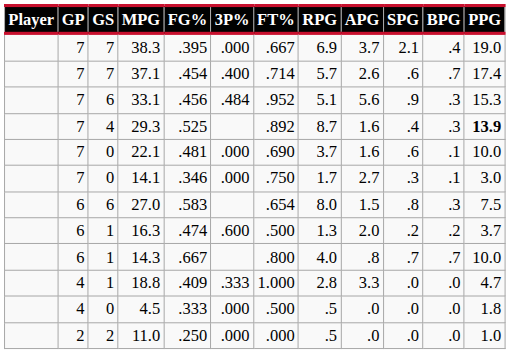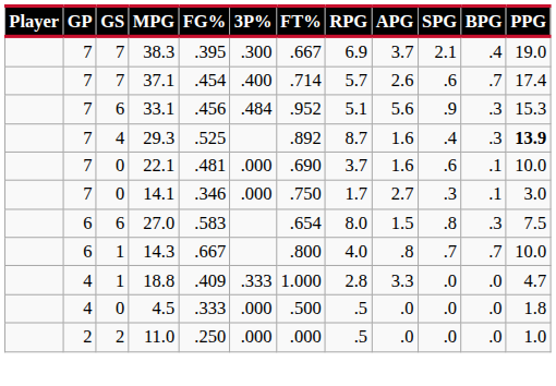 <table class="wikitable sortable" style="text-align:right;">
 <tr>
 <th style="background:#010101; color:#FFFFFF; border-top:#C8102E 3px solid; border-bottom:#C8102E 3px solid;">Player</th>
 <th style="background:#010101; color:#FFFFFF; border-top:#C8102E 3px solid; border-bottom:#C8102E 3px solid;">GP</th>
 <th style="background:#010101; color:#FFFFFF; border-top:#C8102E 3px solid; border-bottom:#C8102E 3px solid;">GS</th>
 <th style="background:#010101; color:#FFFFFF; border-top:#C8102E 3px solid; border-bottom:#C8102E 3px solid;">MPG</th>
 <th style="background:#010101; color:#FFFFFF; border-top:#C8102E 3px solid; border-bottom:#C8102E 3px solid;">FG%</th>
 <th style="background:#010101; color:#FFFFFF; border-top:#C8102E 3px solid; border-bottom:#C8102E 3px solid;">3P%</th>
 <th style="background:#010101; color:#FFFFFF; border-top:#C8102E 3px solid; border-bottom:#C8102E 3px solid;">FT%</th>
 <th style="background:#010101; color:#FFFFFF; border-top:#C8102E 3px solid; border-bottom:#C8102E 3px solid;">RPG</th>
 <th style="background:#010101; color:#FFFFFF; border-top:#C8102E 3px solid; border-bottom:#C8102E 3px solid;">APG</th>
 <th style="background:#010101; color:#FFFFFF; border-top:#C8102E 3px solid; border-bottom:#C8102E 3px solid;">SPG</th>
 <th style="background:#010101; color:#FFFFFF; border-top:#C8102E 3px solid; border-bottom:#C8102E 3px solid;">BPG</th>
 <th style="background:#010101; color:#FFFFFF; border-top:#C8102E 3px solid; border-bottom:#C8102E 3px solid;">PPG</th>
 </tr>
 <tr>
 <td style="text-align:left;"></td>
 <td>7</td>
 <td>7</td>
 <td>38.3</td>
 <td>.395</td>
-<td>.000</td>
+<td>.300</td>
 <td>.667</td>
 <td>6.9</td>
 <td>3.7</td>
 <td>2.1</td>
 <td>.4</td>
 <td>19.0</td>
 </tr>
 <tr>
 <td style="text-align:left;"></td>
 <td>7</td>
 <td>7</td>
 <td>37.1</td>
 <td>.454</td>
 <td>.400</td>
 <td>.714</td>
 <td>5.7</td>
 <td>2.6</td>
 <td>.6</td>
 <td>.7</td>
 <td>17.4</td>
 </tr>
 <tr>
 <td style="text-align:left;"></td>
 <td>7</td>
 <td>6</td>
 <td>33.1</td>
 <td>.456</td>
 <td>.484</td>
 <td>.952</td>
 <td>5.1</td>
 <td>5.6</td>
 <td>.9</td>
 <td>.3</td>
 <td>15.3</td>
 </tr>
 <tr>
 <td style="text-align:left;"></td>
 <td>7</td>
 <td>4</td>
 <td>29.3</td>
 <td>.525</td>
 <td></td>
 <td>.892</td>
 <td>8.7</td>
 <td>1.6</td>
 <td>.4</td>
 <td>.3</td>
 <td><strong>13.9</strong></td>
 </tr>
 <tr>
 <td style="text-align:left;"></td>
 <td>7</td>
 <td>0</td>
 <td>22.1</td>
 <td>.481</td>
 <td>.000</td>
 <td>.690</td>
 <td>3.7</td>
 <td>1.6</td>
 <td>.6</td>
 <td>.1</td>
 <td>10.0</td>
 </tr>
 <tr>
 <td style="text-align:left;"></td>
 <td>7</td>
 <td>0</td>
 <td>14.1</td>
 <td>.346</td>
 <td>.000</td>
 <td>.750</td>
 <td>1.7</td>
 <td>2.7</td>
 <td>.3</td>
 <td>.1</td>
 <td>3.0</td>
 </tr>
 <tr>
 <td style="text-align:left;"></td>
 <td>6</td>
 <td>6</td>
 <td>27.0</td>
 <td>.583</td>
 <td></td>
 <td>.654</td>
 <td>8.0</td>
 <td>1.5</td>
 <td>.8</td>
 <td>.3</td>
 <td>7.5</td>
 </tr>
 <tr>
 <td style="text-align:left;"></td>
 <td>6</td>
 <td>1</td>
-<td>16.3</td>
-<td>.474</td>
-<td>.600</td>
-<td>.500</td>
-<td>1.3</td>
-<td>2.0</td>
-<td>.2</td>
-<td>.2</td>
-<td>3.7</td>
-</tr>
-<tr>
-<td style="text-align:left;"></td>
-<td>6</td>
-<td>1</td>
 <td>14.3</td>
 <td>.667</td>
 <td></td>
 <td>.800</td>
 <td>4.0</td>
 <td>.8</td>
 <td>.7</td>
 <td>.7</td>
 <td>10.0</td>
 </tr>
 <tr>
 <td style="text-align:left;"></td>
 <td>4</td>
 <td>1</td>
 <td>18.8</td>
 <td>.409</td>
 <td>.333</td>
 <td>1.000</td>
 <td>2.8</td>
 <td>3.3</td>
 <td>.0</td>
 <td>.0</td>
 <td>4.7</td>
 </tr>
 <tr>
 <td style="text-align:left;"></td>
 <td>4</td>
 <td>0</td>
 <td>4.5</td>
 <td>.333</td>
 <td>.000</td>
 <td>.500</td>
 <td>.5</td>
 <td>.0</td>
 <td>.0</td>
 <td>.0</td>
 <td>1.8</td>
 </tr>
 <tr>
 <td style="text-align:left;"></td>
 <td>2</td>
 <td>2</td>
 <td>11.0</td>
 <td>.250</td>
 <td>.000</td>
 <td>.000</td>
 <td>.5</td>
 <td>.0</td>
 <td>.0</td>
 <td>.0</td>
 <td>1.0</td>
 </tr>
 </table>
